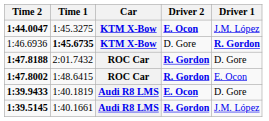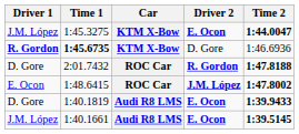 <table class="wikitable">
 <tr>
-<th>Time 2</th>
+<th>Driver 1</th>
 <th>Time 1</th>
 <th>Car</th>
 <th>Driver 2</th>
-<th>Driver 1</th>
+<th>Time 2</th>
 </tr>
 <tr>
-<td><strong>1:44.0047</strong></td>
+<td> <a href='#'>J.M. López</a></td>
 <td>1:45.3275</td>
 <th><a href='#'>KTM X-Bow</a></th>
 <td><strong> <a href='#'>E. Ocon</a></strong></td>
-<td> <a href='#'>J.M. López</a></td>
+<td><strong>1:44.0047</strong></td>
 </tr>
 <tr>
-<td>1:46.6936 </td>
+<td><strong> <a href='#'>R. Gordon</a></strong></td>
 <td><strong>1:45.6735</strong></td>
 <th><a href='#'>KTM X-Bow</a></th>
 <td> D. Gore</td>
-<td><strong> <a href='#'>R. Gordon</a></strong></td>
+<td>1:46.6936 </td>
 </tr>
 <tr>
-<td><strong>1:47.8188</strong></td>
+<td> D. Gore</td>
 <td>2:01.7432  </td>
 <th>ROC Car</th>
 <td><strong> <a href='#'>R. Gordon</a></strong></td>
-<td> D. Gore</td>
+<td><strong>1:47.8188</strong></td>
 </tr>
 <tr>
-<td><strong>1:47.8002</strong></td>
+<td> <a href='#'>E. Ocon</a></td>
 <td>1:48.6415</td>
 <th>ROC Car</th>
-<td><strong> <a href='#'>R. Gordon</a></strong></td>
-<td> <a href='#'>E. Ocon</a></td>
+<td><strong> <a href='#'>J.M. López</a></strong></td>
+<td><strong>1:47.8002</strong></td>
 </tr>
 <tr>
-<td><strong>1:39.9433</strong></td>
+<td> D. Gore</td>
 <td>1:40.1819</td>
 <th><a href='#'>Audi R8 LMS</a></th>
 <td><strong> <a href='#'>E. Ocon</a></strong></td>
-<td> D. Gore</td>
+<td><strong>1:39.9433</strong></td>
 </tr>
 <tr>
-<td><strong>1:39.5145</strong></td>
+<td> <a href='#'>J.M. López</a></td>
 <td>1:40.1661</td>
 <th><a href='#'>Audi R8 LMS</a></th>
-<td><strong> <a href='#'>R. Gordon</a></strong></td>
-<td> <a href='#'>J.M. López</a></td>
+<td><strong> <a href='#'>E. Ocon</a></strong></td>
+<td><strong>1:39.5145</strong></td>
 </tr>
 </table>
